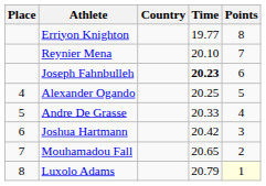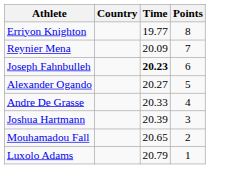 <table class="wikitable">
 <tr>
-<th>Place</th>
 <th>Athlete</th>
 <th>Country</th>
 <th>Time</th>
 <th>Points</th>
 </tr>
 <tr>
-<td align=center></td>
 <td><a href='#'>Erriyon Knighton</a></td>
 <td></td>
 <td>19.77</td>
 <td align=center>8</td>
 </tr>
 <tr>
-<td align=center></td>
 <td><a href='#'>Reynier Mena</a></td>
 <td></td>
-<td>20.10</td>
+<td>20.09</td>
 <td align=center>7</td>
 </tr>
 <tr>
-<td align=center></td>
 <td><a href='#'>Joseph Fahnbulleh</a></td>
 <td></td>
 <td><strong>20.23</strong></td>
 <td align=center>6</td>
 </tr>
 <tr>
-<td align=center>4</td>
 <td><a href='#'>Alexander Ogando</a></td>
 <td></td>
-<td>20.25</td>
+<td>20.27</td>
 <td align=center>5</td>
 </tr>
 <tr>
-<td align=center>5</td>
 <td><a href='#'>Andre De Grasse</a></td>
 <td></td>
 <td>20.33</td>
 <td align=center>4</td>
 </tr>
 <tr>
-<td align=center>6</td>
 <td><a href='#'>Joshua Hartmann</a></td>
 <td></td>
-<td>20.42</td>
+<td>20.39</td>
 <td align=center>3</td>
 </tr>
 <tr>
-<td align=center>7</td>
 <td><a href='#'>Mouhamadou Fall</a></td>
 <td></td>
 <td>20.65</td>
 <td align=center>2</td>
 </tr>
 <tr>
-<td align=center>8</td>
 <td><a href='#'>Luxolo Adams</a></td>
 <td></td>
 <td>20.79</td>
-<td align=center style="background: lightyellow;">1</td>
+<td align=center>1</td>
 </tr>
 </table>
